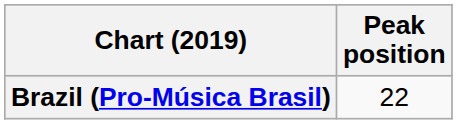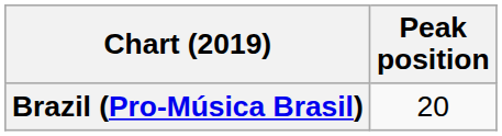 <table class="wikitable plainrowheaders" style="text-align:center">
 <tr>
 <th scope="col">Chart (2019)</th>
 <th scope="col">Peak<br>position</th>
 </tr>
 <tr>
 <th scope="row">Brazil (<a href='#'>Pro-Música Brasil</a>)</th>
-<td>22</td>
+<td>20</td>
 </tr>
 </table>
